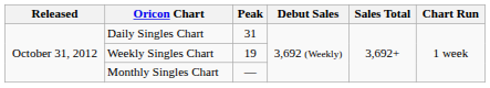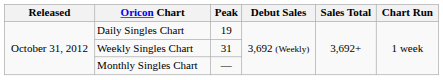 <table class="wikitable" style="width:630px;">
 <tr>
 <th style="text-align:center;">Released</th>
 <th style="text-align:center;"><a href='#'>Oricon</a> Chart</th>
 <th style="text-align:center;">Peak</th>
 <th style="text-align:center;">Debut Sales</th>
 <th style="text-align:center;">Sales Total</th>
 <th style="text-align:center;">Chart Run</th>
 </tr>
 <tr>
 <td style="text-align:center;" rowspan="3">October 31, 2012</td>
 <td align="left">Daily Singles Chart</td>
-<td style="text-align:center;">31</td>
+<td style="text-align:center;">19</td>
 <td style="text-align:center;" rowspan="3">3,692 <small>(Weekly)</small></td>
 <td style="text-align:center;" rowspan="3">3,692+</td>
 <td style="text-align:center;" rowspan="3">1 week</td>
 </tr>
 <tr>
 <td align="left">Weekly Singles Chart</td>
-<td style="text-align:center;">19</td>
+<td style="text-align:center;">31</td>
 </tr>
 <tr>
 <td align="left">Monthly Singles Chart</td>
 <td style="text-align:center;">—</td>
 </tr>
 </table>
